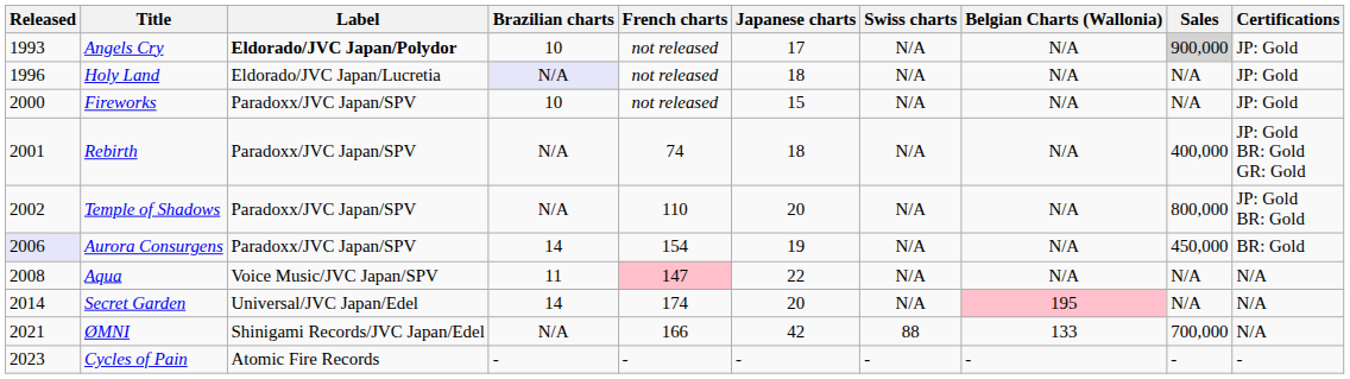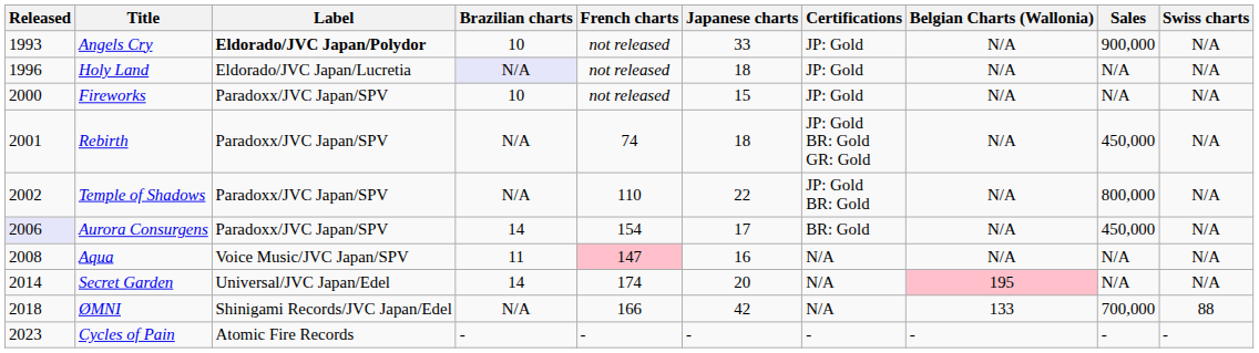 <table class="wikitable">
 <tr>
 <th>Released</th>
 <th>Title</th>
 <th>Label</th>
 <th>Brazilian charts</th>
 <th>French charts</th>
 <th>Japanese charts</th>
-<th>Swiss charts</th>
+<th>Certifications</th>
 <th>Belgian Charts (Wallonia)</th>
 <th>Sales</th>
-<th>Certifications</th>
+<th>Swiss charts</th>
 </tr>
 <tr>
 <td>1993</td>
 <td><em><a href='#'>Angels Cry</a></em></td>
 <td><strong>Eldorado/JVC Japan/Polydor</strong></td>
 <td style="text-align:center;">10</td>
 <td style="text-align:center;"><em>not released</em></td>
-<td style="text-align:center;">17</td>
+<td style="text-align:center;">33</td>
+<td>JP: Gold</td>
 <td style="text-align:center;">N/A</td>
+<td>900,000</td>
 <td style="text-align:center;">N/A</td>
-<td style="background: lightgrey;">900,000</td>
-<td>JP: Gold</td>
 </tr>
 <tr>
 <td>1996</td>
 <td><em><a href='#'>Holy Land</a></em></td>
 <td>Eldorado/JVC Japan/Lucretia</td>
 <td style="background: lavender; text-align:center;">N/A</td>
 <td style="text-align:center;"><em>not released</em></td>
 <td style="text-align:center;">18</td>
-<td style="text-align:center;">N/A</td>
+<td>JP: Gold</td>
 <td style="text-align:center;">N/A</td>
 <td>N/A</td>
-<td>JP: Gold</td>
+<td style="text-align:center;">N/A</td>
 </tr>
 <tr>
 <td>2000</td>
 <td><em><a href='#'>Fireworks</a></em></td>
 <td>Paradoxx/JVC Japan/SPV</td>
 <td style="text-align:center;">10</td>
 <td style="text-align:center;"><em>not released</em></td>
 <td style="text-align:center;">15</td>
-<td style="text-align:center;">N/A</td>
+<td>JP: Gold</td>
 <td style="text-align:center;">N/A</td>
 <td>N/A</td>
-<td>JP: Gold</td>
+<td style="text-align:center;">N/A</td>
 </tr>
 <tr>
 <td>2001</td>
 <td><em><a href='#'>Rebirth</a></em></td>
 <td>Paradoxx/JVC Japan/SPV</td>
 <td style="text-align:center;">N/A</td>
 <td style="text-align:center;">74</td>
 <td style="text-align:center;">18</td>
+<td>JP: Gold<br>BR: Gold<br>GR: Gold</td>
 <td style="text-align:center;">N/A</td>
+<td>450,000</td>
 <td style="text-align:center;">N/A</td>
-<td>400,000</td>
-<td>JP: Gold<br>BR: Gold<br>GR: Gold</td>
 </tr>
 <tr>
 <td>2002</td>
 <td><em><a href='#'>Temple of Shadows</a></em></td>
 <td>Paradoxx/JVC Japan/SPV</td>
 <td style="text-align:center;">N/A</td>
 <td style="text-align:center;">110</td>
-<td style="text-align:center;">20</td>
-<td style="text-align:center;">N/A</td>
+<td style="text-align:center;">22</td>
+<td>JP: Gold<br>BR: Gold</td>
 <td style="text-align:center;">N/A</td>
 <td>800,000</td>
-<td>JP: Gold<br>BR: Gold</td>
+<td style="text-align:center;">N/A</td>
 </tr>
 <tr>
 <td style="background: lavender;">2006</td>
 <td><em><a href='#'>Aurora Consurgens</a></em></td>
 <td>Paradoxx/JVC Japan/SPV</td>
 <td style="text-align:center;">14</td>
 <td style="text-align:center;">154</td>
-<td style="text-align:center;">19</td>
-<td style="text-align:center;">N/A</td>
+<td style="text-align:center;">17</td>
+<td>BR: Gold</td>
 <td style="text-align:center;">N/A</td>
 <td>450,000</td>
-<td>BR: Gold</td>
+<td style="text-align:center;">N/A</td>
 </tr>
 <tr>
 <td>2008</td>
 <td><em><a href='#'>Aqua</a></em></td>
 <td>Voice Music/JVC Japan/SPV</td>
 <td style="text-align:center;">11</td>
 <td style="background: pink; text-align:center;">147</td>
-<td style="text-align:center;">22</td>
-<td style="text-align:center;">N/A</td>
+<td style="text-align:center;">16</td>
+<td>N/A</td>
 <td style="text-align:center;">N/A</td>
 <td>N/A</td>
-<td>N/A</td>
+<td style="text-align:center;">N/A</td>
 </tr>
 <tr>
 <td>2014</td>
 <td><em><a href='#'>Secret Garden</a></em></td>
 <td>Universal/JVC Japan/Edel</td>
 <td style="text-align:center;">14</td>
 <td style="text-align:center;">174</td>
 <td style="text-align:center;">20</td>
-<td style="text-align:center;">N/A</td>
+<td>N/A</td>
 <td style="background: pink; text-align:center;">195</td>
 <td>N/A</td>
-<td>N/A</td>
+<td style="text-align:center;">N/A</td>
 </tr>
 <tr>
-<td>2021</td>
+<td>2018</td>
 <td><em><a href='#'>ØMNI</a></em></td>
 <td>Shinigami Records/JVC Japan/Edel</td>
 <td style="text-align:center;">N/A</td>
 <td style="text-align:center;">166</td>
 <td style="text-align:center;">42</td>
-<td style="text-align:center;">88</td>
+<td>N/A</td>
 <td style="text-align:center;">133</td>
 <td>700,000</td>
-<td>N/A</td>
+<td style="text-align:center;">88</td>
 </tr>
 <tr>
 <td>2023</td>
 <td><em><a href='#'>Cycles of Pain</a></em></td>
 <td>Atomic Fire Records</td>
 <td>-</td>
 <td>-</td>
 <td>-</td>
 <td>-</td>
 <td>-</td>
 <td>-</td>
 <td>-</td>
 </tr>
 </table>
